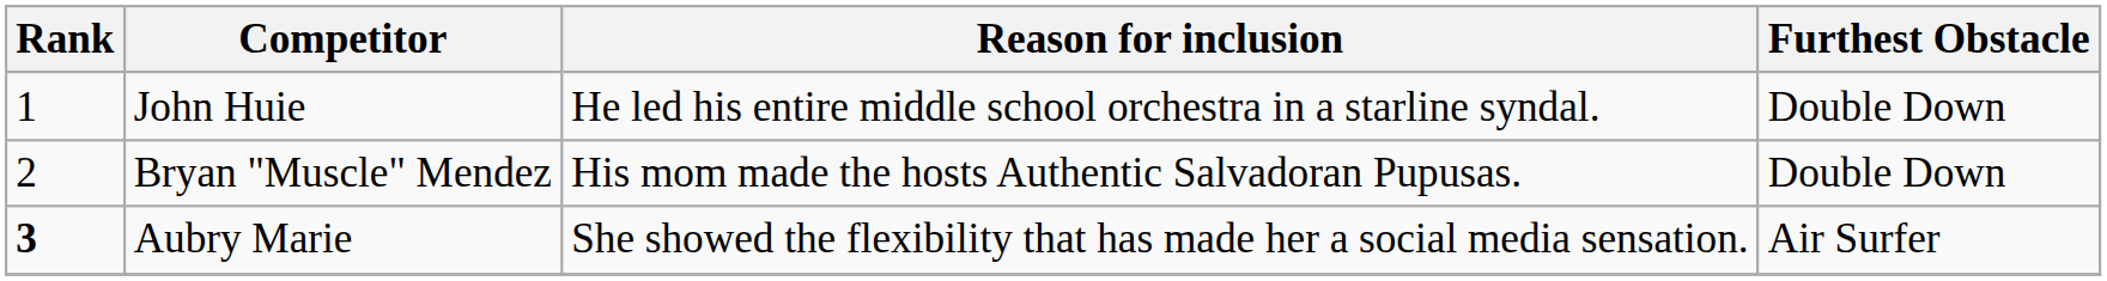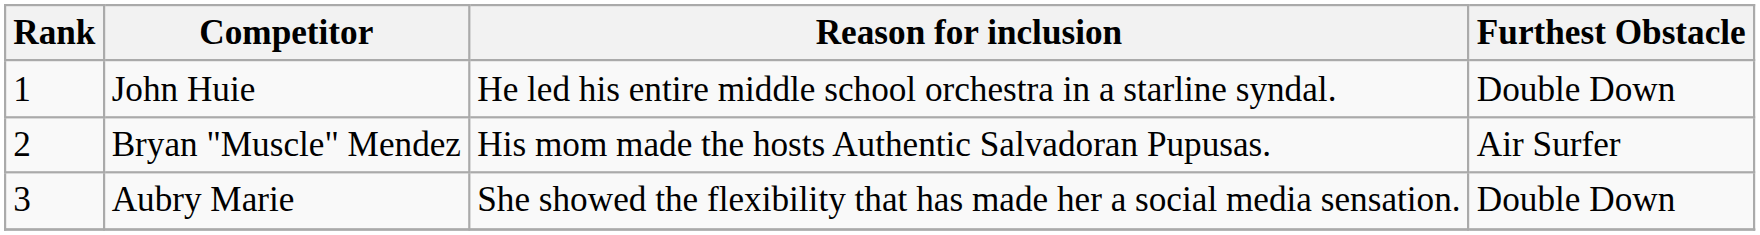 <table class="wikitable sortable mw-collapsible">
 <tr>
 <th>Rank</th>
 <th>Competitor</th>
 <th>Reason for inclusion</th>
 <th>Furthest Obstacle</th>
 </tr>
 <tr>
 <td>1</td>
 <td>John Huie</td>
 <td>He led his entire middle school orchestra in a starline syndal.</td>
 <td>Double Down</td>
 </tr>
 <tr>
 <td>2</td>
 <td>Bryan "Muscle" Mendez</td>
 <td>His mom made the hosts Authentic Salvadoran Pupusas.</td>
-<td>Double Down</td>
+<td>Air Surfer</td>
 </tr>
 <tr>
-<td><strong>3</strong></td>
+<td>3</td>
 <td>Aubry Marie</td>
 <td>She showed the flexibility that has made her a social media sensation.</td>
-<td>Air Surfer</td>
+<td>Double Down</td>
 </tr>
 <tr>
 </tr>
 </table>
